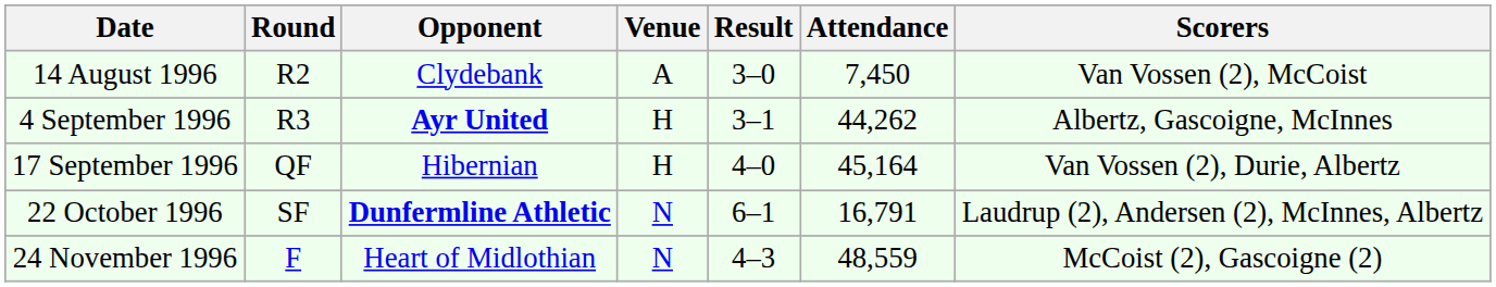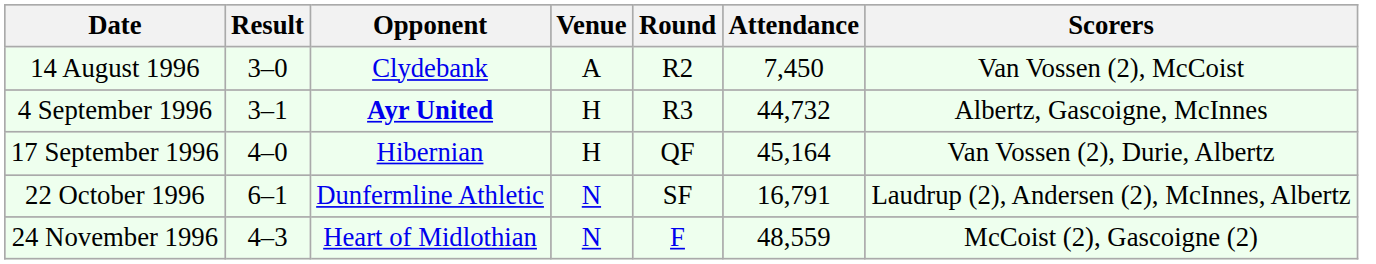 <table class="wikitable sortable" style="font-size:100%; text-align:center">
 <tr>
 <th>Date</th>
-<th>Round</th>
+<th>Result</th>
 <th>Opponent</th>
 <th>Venue</th>
-<th>Result</th>
+<th>Round</th>
 <th>Attendance</th>
 <th>Scorers</th>
 </tr>
 <tr bgcolor = "#EEFFEE">
 <td>14 August 1996</td>
-<td>R2</td>
+<td>3–0</td>
 <td><a href='#'>Clydebank</a></td>
 <td>A</td>
-<td>3–0</td>
+<td>R2</td>
 <td>7,450</td>
 <td>Van Vossen (2), McCoist</td>
 </tr>
 <tr bgcolor = "#EEFFEE">
 <td>4 September 1996</td>
-<td>R3</td>
+<td>3–1</td>
 <td><strong><a href='#'>Ayr United</a></strong></td>
 <td>H</td>
-<td>3–1</td>
-<td>44,262</td>
+<td>R3</td>
+<td>44,732</td>
 <td>Albertz, Gascoigne, McInnes</td>
 </tr>
 <tr bgcolor = "#EEFFEE">
 <td>17 September 1996</td>
-<td>QF</td>
+<td>4–0</td>
 <td><a href='#'>Hibernian</a></td>
 <td>H</td>
-<td>4–0</td>
+<td>QF</td>
 <td>45,164</td>
 <td>Van Vossen (2), Durie, Albertz</td>
 </tr>
 <tr bgcolor = "#EEFFEE">
 <td>22 October 1996</td>
+<td>6–1</td>
+<td><a href='#'>Dunfermline Athletic</a></td>
+<td><a href='#'>N</a></td>
 <td>SF</td>
-<td><strong><a href='#'>Dunfermline Athletic</a></strong></td>
-<td><a href='#'>N</a></td>
-<td>6–1</td>
 <td>16,791</td>
 <td>Laudrup (2), Andersen (2), McInnes, Albertz</td>
 </tr>
 <tr bgcolor = "#EEFFEE">
 <td>24 November 1996</td>
-<td><a href='#'>F</a></td>
+<td>4–3</td>
 <td><a href='#'>Heart of Midlothian</a></td>
 <td><a href='#'>N</a></td>
-<td>4–3</td>
+<td><a href='#'>F</a></td>
 <td>48,559</td>
 <td>McCoist (2), Gascoigne (2)</td>
 </tr>
 </table>
